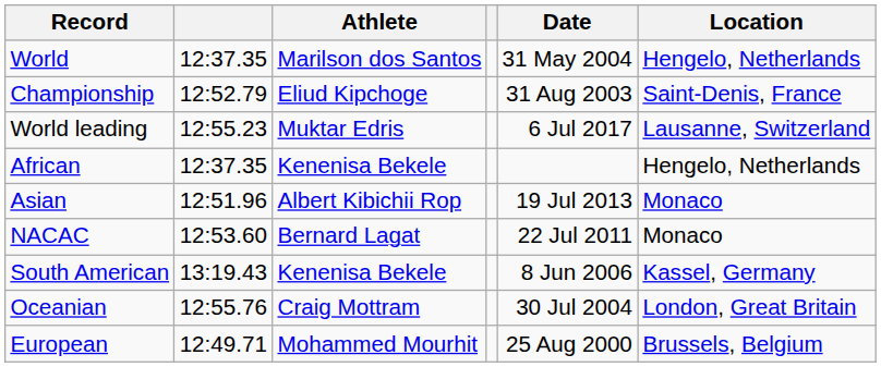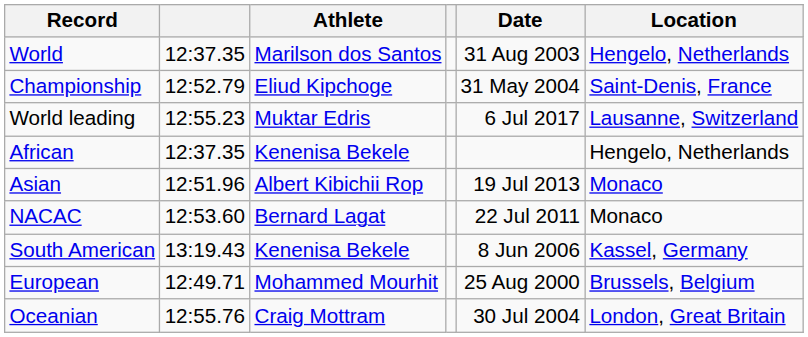 <table class="wikitable">
 <tr>
 <th>Record</th>
 <th></th>
 <th>Athlete</th>
 <th></th>
 <th>Date</th>
 <th>Location</th>
 </tr>
 <tr>
 <td><a href='#'>World</a></td>
 <td>12:37.35</td>
 <td><a href='#'>Marilson dos Santos</a></td>
 <td></td>
-<td align=right>31 May 2004</td>
+<td align=right>31 Aug 2003</td>
 <td><a href='#'>Hengelo</a>, <a href='#'>Netherlands</a></td>
 </tr>
 <tr>
 <td><a href='#'>Championship</a></td>
 <td>12:52.79</td>
 <td><a href='#'>Eliud Kipchoge</a></td>
 <td></td>
-<td align=right>31 Aug 2003</td>
+<td align=right>31 May 2004</td>
 <td><a href='#'>Saint-Denis</a>, <a href='#'>France</a></td>
 </tr>
 <tr>
 <td>World leading</td>
 <td>12:55.23</td>
 <td><a href='#'>Muktar Edris</a></td>
 <td></td>
 <td align=right>6 Jul 2017</td>
 <td><a href='#'>Lausanne</a>, <a href='#'>Switzerland</a></td>
 </tr>
 <tr>
 <td><a href='#'>African</a></td>
 <td>12:37.35</td>
 <td><a href='#'>Kenenisa Bekele</a></td>
 <td></td>
 <td align=right></td>
 <td>Hengelo, Netherlands</td>
 </tr>
 <tr>
 <td><a href='#'>Asian</a></td>
 <td>12:51.96</td>
 <td><a href='#'>Albert Kibichii Rop</a></td>
 <td></td>
 <td align=right>19 Jul 2013</td>
 <td><a href='#'>Monaco</a></td>
 </tr>
 <tr>
 <td><a href='#'>NACAC</a></td>
 <td>12:53.60</td>
 <td><a href='#'>Bernard Lagat</a></td>
 <td></td>
 <td align=right>22 Jul 2011</td>
 <td>Monaco</td>
 </tr>
 <tr>
 <td><a href='#'>South American</a></td>
 <td>13:19.43</td>
 <td><a href='#'>Kenenisa Bekele</a></td>
 <td></td>
 <td align=right>8 Jun 2006</td>
 <td><a href='#'>Kassel</a>, <a href='#'>Germany</a></td>
 </tr>
 <tr>
+<td><a href='#'>European</a></td>
+<td>12:49.71</td>
+<td><a href='#'>Mohammed Mourhit</a></td>
+<td></td>
+<td align=right>25 Aug 2000</td>
+<td><a href='#'>Brussels</a>, <a href='#'>Belgium</a></td>
+</tr>
+<tr>
 <td><a href='#'>Oceanian</a></td>
 <td>12:55.76</td>
 <td><a href='#'>Craig Mottram</a></td>
 <td></td>
 <td align=right>30 Jul 2004</td>
 <td><a href='#'>London</a>, <a href='#'>Great Britain</a></td>
 </tr>
-<tr>
-<td><a href='#'>European</a></td>
-<td>12:49.71</td>
-<td><a href='#'>Mohammed Mourhit</a></td>
-<td></td>
-<td align=right>25 Aug 2000</td>
-<td><a href='#'>Brussels</a>, <a href='#'>Belgium</a></td>
-</tr>
 </table>
